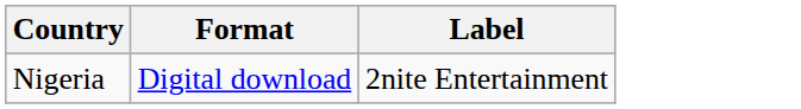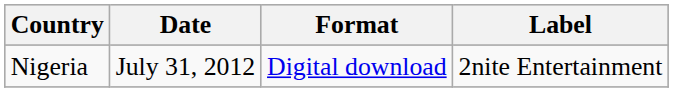 <table class="wikitable">
 <tr>
 <th>Country</th>
+<th>Date</th>
 <th>Format</th>
 <th>Label</th>
 </tr>
 <tr>
 <td>Nigeria</td>
+<td>July 31, 2012</td>
 <td><a href='#'>Digital download</a></td>
 <td>2nite Entertainment</td>
 </tr>
 </table>
